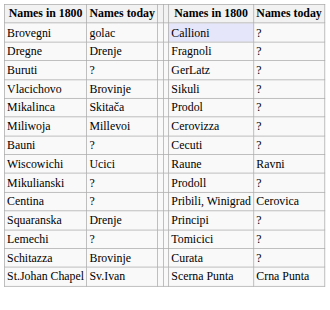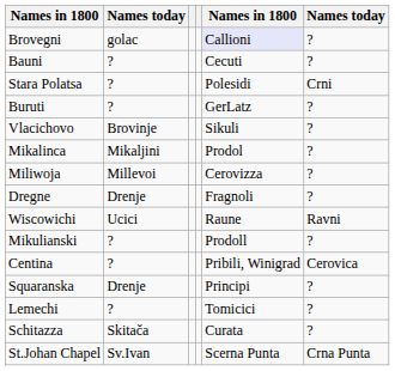 <table class="wikitable">
 <tr>
 <th>Names in 1800</th>
 <th>Names today</th>
 <th></th>
 <th></th>
 <th>Names in 1800</th>
 <th>Names today</th>
 </tr>
 <tr>
 <td>Brovegni</td>
 <td>golac</td>
 <td></td>
 <td></td>
 <td style="background: lavender;">Callioni</td>
 <td>?</td>
 </tr>
 <tr>
-<td>Dregne</td>
-<td>Drenje</td>
+<td>Bauni</td>
+<td>?</td>
 <td></td>
 <td></td>
-<td>Fragnoli</td>
+<td>Cecuti</td>
 <td>?</td>
+</tr>
+<tr>
+<td>Stara Polatsa</td>
+<td>?</td>
+<td></td>
+<td></td>
+<td>Polesidi</td>
+<td>Crni</td>
 </tr>
 <tr>
 <td>Buruti</td>
 <td>?</td>
 <td></td>
 <td></td>
 <td>GerLatz</td>
 <td>?</td>
 </tr>
 <tr>
 <td>Vlacichovo</td>
 <td>Brovinje</td>
 <td></td>
 <td></td>
 <td>Sikuli</td>
 <td>?</td>
 </tr>
 <tr>
 <td>Mikalinca</td>
-<td>Skitača</td>
+<td>Mikaljini</td>
 <td></td>
 <td></td>
 <td>Prodol</td>
 <td>?</td>
 </tr>
 <tr>
 <td>Miliwoja</td>
 <td>Millevoi</td>
 <td></td>
 <td></td>
 <td>Cerovizza</td>
 <td>?</td>
 </tr>
 <tr>
-<td>Bauni</td>
-<td>?</td>
+<td>Dregne</td>
+<td>Drenje</td>
 <td></td>
 <td></td>
-<td>Cecuti</td>
+<td>Fragnoli</td>
 <td>?</td>
 </tr>
 <tr>
 <td>Wiscowichi</td>
 <td>Ucici</td>
 <td></td>
 <td></td>
 <td>Raune</td>
 <td>Ravni</td>
 </tr>
 <tr>
 <td>Mikulianski</td>
 <td>?</td>
 <td></td>
 <td></td>
 <td>Prodoll</td>
 <td>?</td>
 </tr>
 <tr>
 <td>Centina</td>
 <td>?</td>
 <td></td>
 <td></td>
 <td>Pribili, Winigrad</td>
 <td>Cerovica</td>
 </tr>
 <tr>
 <td>Squaranska</td>
 <td>Drenje</td>
 <td></td>
 <td></td>
 <td>Principi</td>
 <td>?</td>
 </tr>
 <tr>
 <td>Lemechi</td>
 <td>?</td>
 <td></td>
 <td></td>
 <td>Tomicici</td>
 <td>?</td>
 </tr>
 <tr>
 <td>Schitazza</td>
-<td>Brovinje</td>
+<td>Skitača</td>
 <td></td>
 <td></td>
 <td>Curata</td>
 <td>?</td>
 </tr>
 <tr>
 <td>St.Johan Chapel</td>
 <td>Sv.Ivan</td>
 <td></td>
 <td></td>
 <td>Scerna Punta</td>
 <td>Crna Punta</td>
 </tr>
 </table>
